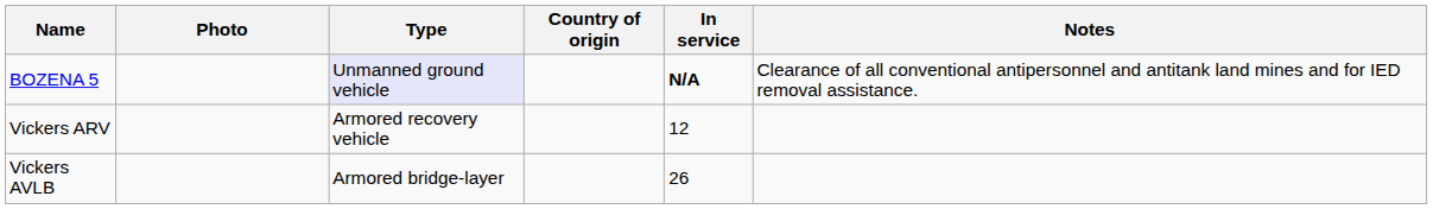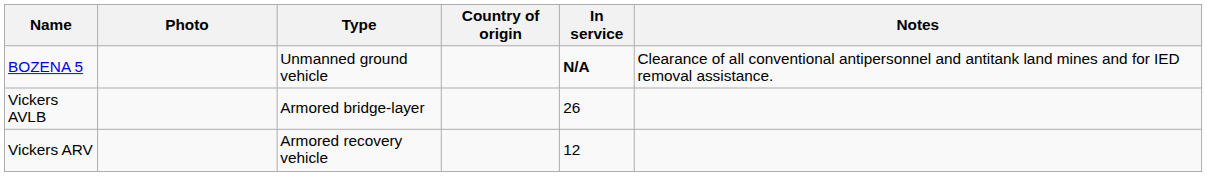 <table class="wikitable">
 <tr>
 <th>Name</th>
 <th style="width:15%;">Photo</th>
 <th>Type</th>
 <th>Country of origin</th>
 <th>In service</th>
 <th>Notes</th>
 </tr>
 <tr>
 <td><a href='#'>BOZENA 5</a></td>
 <td></td>
-<td style="background: lavender;">Unmanned ground vehicle</td>
+<td>Unmanned ground vehicle</td>
 <td></td>
 <td><strong>N/A</strong></td>
 <td>Clearance of all conventional antipersonnel and antitank land mines and for IED removal assistance.</td>
+</tr>
+<tr>
+<td>Vickers AVLB</td>
+<td></td>
+<td>Armored bridge-layer</td>
+<td></td>
+<td>26</td>
+<td></td>
 </tr>
 <tr>
 <td>Vickers ARV</td>
 <td></td>
 <td>Armored recovery vehicle</td>
 <td></td>
 <td>12</td>
 <td></td>
 </tr>
-<tr>
-<td>Vickers AVLB</td>
-<td></td>
-<td>Armored bridge-layer</td>
-<td></td>
-<td>26</td>
-<td></td>
-</tr>
 </table>
